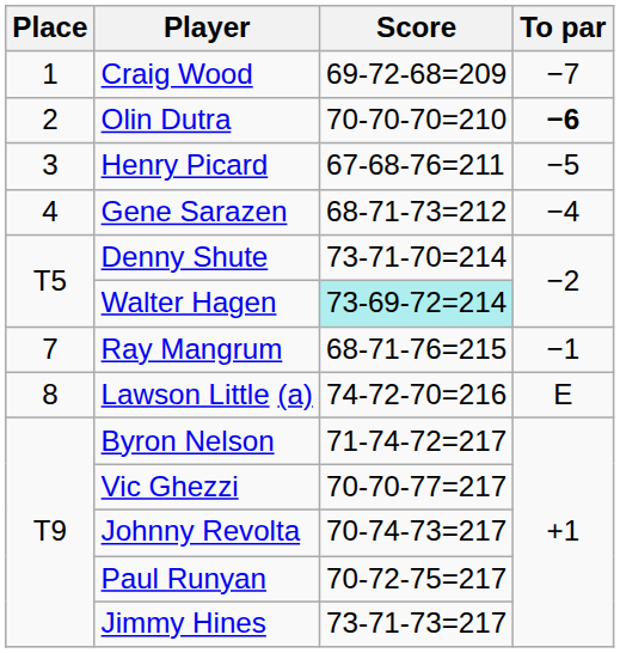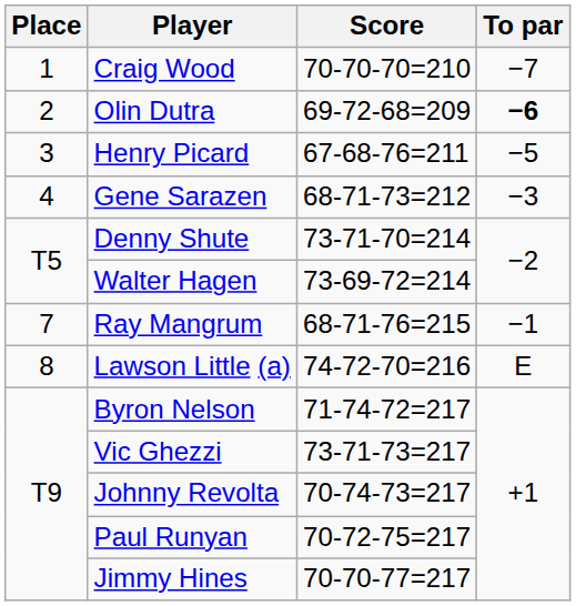 <table class="wikitable">
 <tr>
 <th>Place</th>
 <th>Player</th>
 <th>Score</th>
 <th>To par</th>
 </tr>
 <tr>
 <td align=center>1</td>
 <td> <a href='#'>Craig Wood</a></td>
-<td>69-72-68=209</td>
+<td>70-70-70=210</td>
 <td align=center>−7</td>
 </tr>
 <tr>
 <td align="center">2</td>
 <td> <a href='#'>Olin Dutra</a></td>
-<td>70-70-70=210</td>
+<td>69-72-68=209</td>
 <td align="center"><strong>−6</strong></td>
 </tr>
 <tr>
 <td align="center">3</td>
 <td> <a href='#'>Henry Picard</a></td>
 <td>67-68-76=211</td>
 <td align="center">−5</td>
 </tr>
 <tr>
 <td align="center">4</td>
 <td> <a href='#'>Gene Sarazen</a></td>
 <td>68-71-73=212</td>
-<td align="center">−4</td>
+<td align="center">−3</td>
 </tr>
 <tr>
 <td rowspan=2 align="center">T5</td>
 <td> <a href='#'>Denny Shute</a></td>
 <td>73-71-70=214</td>
 <td rowspan=2 align="center">−2</td>
 </tr>
 <tr>
 <td> <a href='#'>Walter Hagen</a></td>
-<td style="background: paleturquoise;">73-69-72=214</td>
+<td>73-69-72=214</td>
 </tr>
 <tr>
 <td align="center">7</td>
 <td> <a href='#'>Ray Mangrum</a></td>
 <td>68-71-76=215</td>
 <td align="center">−1</td>
 </tr>
 <tr>
 <td align="center">8</td>
 <td> <a href='#'>Lawson Little</a> <a href='#'>(a)</a></td>
 <td>74-72-70=216</td>
 <td align="center">E</td>
 </tr>
 <tr>
 <td rowspan=5 align="center">T9</td>
 <td> <a href='#'>Byron Nelson</a></td>
 <td>71-74-72=217</td>
 <td rowspan=5 align="center">+1</td>
 </tr>
 <tr>
 <td> <a href='#'>Vic Ghezzi</a></td>
-<td>70-70-77=217</td>
+<td>73-71-73=217</td>
 </tr>
 <tr>
 <td> <a href='#'>Johnny Revolta</a></td>
 <td>70-74-73=217</td>
 </tr>
 <tr>
 <td> <a href='#'>Paul Runyan</a></td>
 <td>70-72-75=217</td>
 </tr>
 <tr>
 <td> <a href='#'>Jimmy Hines</a></td>
-<td>73-71-73=217</td>
+<td>70-70-77=217</td>
 </tr>
 </table>
